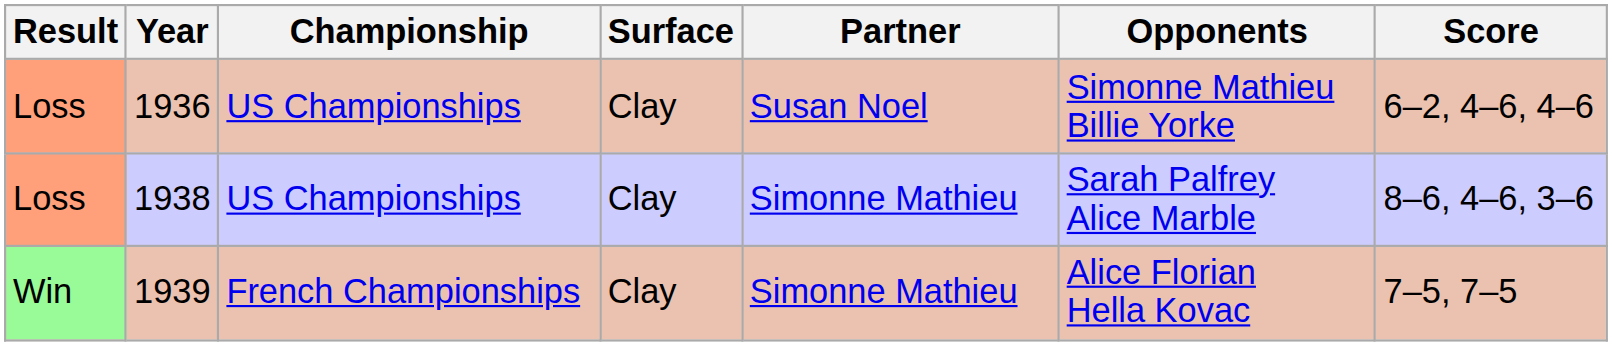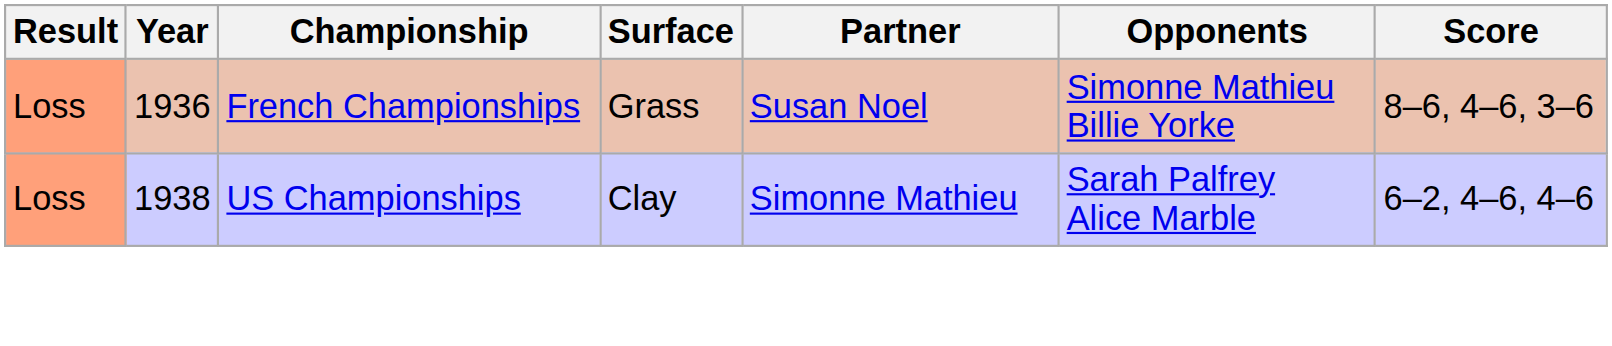 <table class="sortable wikitable">
 <tr>
 <th style="width:40px">Result</th>
 <th style="width:35px">Year</th>
 <th style="width:170px">Championship</th>
 <th style="width:50px">Surface</th>
 <th style="width:140px">Partner</th>
 <th style="width:140px">Opponents</th>
 <th style="width:100px" class="unsortable">Score</th>
 </tr>
 <tr style="background:#ebc2af;">
 <td style="background:#ffa07a;">Loss</td>
 <td>1936</td>
-<td><a href='#'>US Championships</a></td>
-<td>Clay</td>
+<td><a href='#'>French Championships</a></td>
+<td>Grass</td>
 <td> <a href='#'>Susan Noel</a></td>
 <td> <a href='#'>Simonne Mathieu</a> <br>  <a href='#'>Billie Yorke</a></td>
-<td>6–2, 4–6, 4–6</td>
+<td>8–6, 4–6, 3–6</td>
 </tr>
 <tr style="background:#ccf;">
 <td style="background:#ffa07a;">Loss</td>
 <td>1938</td>
 <td><a href='#'>US Championships</a></td>
 <td>Clay</td>
 <td> <a href='#'>Simonne Mathieu</a></td>
 <td> <a href='#'>Sarah Palfrey</a> <br>  <a href='#'>Alice Marble</a></td>
-<td>8–6, 4–6, 3–6</td>
-</tr>
-<tr style="background:#ebc2af;">
-<td style="background:#98fb98;">Win</td>
-<td>1939</td>
-<td><a href='#'>French Championships</a></td>
-<td>Clay</td>
-<td> <a href='#'>Simonne Mathieu</a></td>
-<td> <a href='#'>Alice Florian</a> <br>  <a href='#'>Hella Kovac</a></td>
-<td>7–5, 7–5</td>
+<td>6–2, 4–6, 4–6</td>
 </tr>
 </table>
